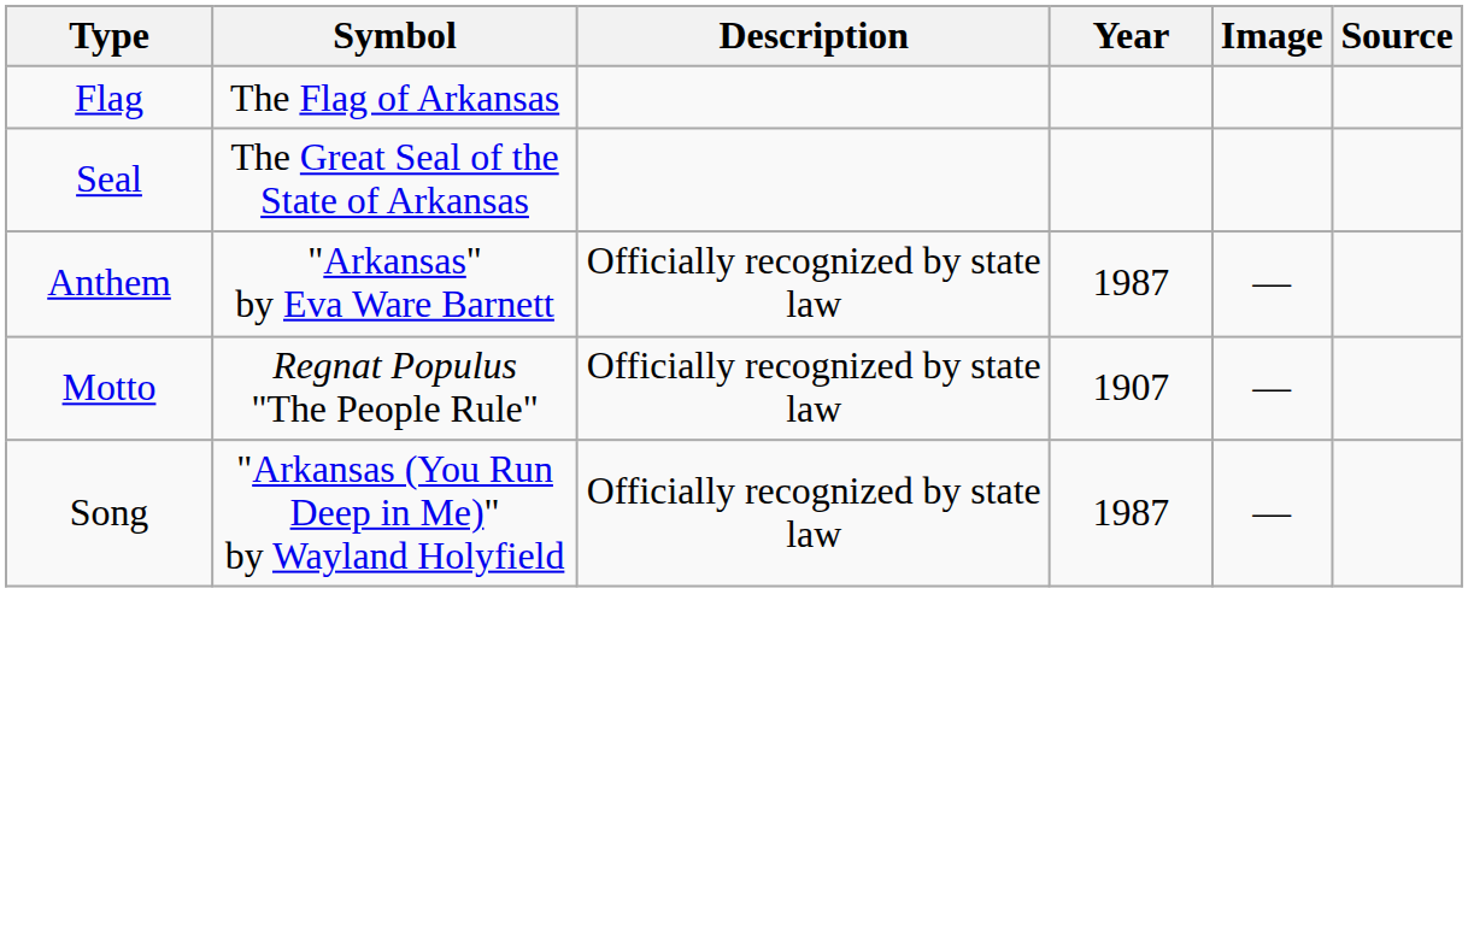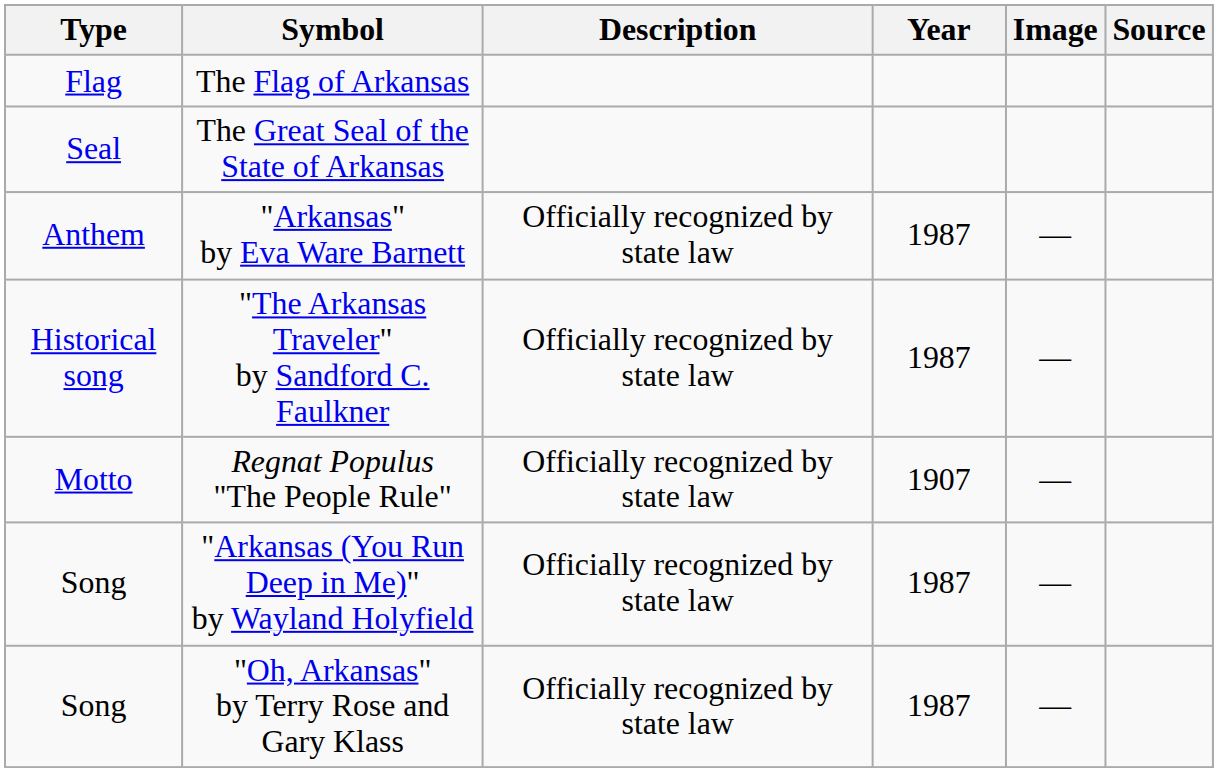 <table class="wikitable" style="text-align:center;">
 <tr>
 <th style="width:16%;">Type</th>
 <th style="width:30%;">Symbol</th>
 <th style="width:40%;">Description</th>
 <th style="width:13%;">Year</th>
 <th style="width:13%;">Image</th>
 <th style="width:10%;">Source</th>
 </tr>
 <tr>
 <td><a href='#'>Flag</a></td>
 <td>The <a href='#'>Flag of Arkansas</a></td>
 <td></td>
 <td></td>
 <td></td>
 <td></td>
 </tr>
 <tr>
 <td><a href='#'>Seal</a></td>
 <td>The <a href='#'>Great Seal of the State of Arkansas</a></td>
 <td></td>
 <td></td>
 <td></td>
 <td></td>
 </tr>
 <tr>
 <td><a href='#'>Anthem</a></td>
 <td>"<a href='#'>Arkansas</a>"<br>by <a href='#'>Eva Ware Barnett</a></td>
 <td>Officially recognized by state law</td>
 <td>1987</td>
 <td>—</td>
 <td></td>
 </tr>
 <tr>
+<td><a href='#'>Historical song</a></td>
+<td>"<a href='#'>The Arkansas Traveler</a>"<br>by <a href='#'>Sandford C. Faulkner</a></td>
+<td>Officially recognized by state law</td>
+<td>1987</td>
+<td>—</td>
+<td></td>
+</tr>
+<tr>
 <td><a href='#'>Motto</a></td>
 <td><em>Regnat Populus</em><br>"The People Rule"</td>
 <td>Officially recognized by state law</td>
 <td>1907</td>
 <td>—</td>
 <td></td>
 </tr>
 <tr>
 <td>Song</td>
 <td>"<a href='#'>Arkansas (You Run Deep in Me)</a>"<br>by <a href='#'>Wayland Holyfield</a></td>
 <td>Officially recognized by state law</td>
 <td>1987</td>
 <td>—</td>
 <td></td>
 </tr>
+<tr>
+<td>Song</td>
+<td>"<a href='#'>Oh, Arkansas</a>"<br>by Terry Rose and Gary Klass</td>
+<td>Officially recognized by state law</td>
+<td>1987</td>
+<td>—</td>
+<td></td>
+</tr>
 </table>
